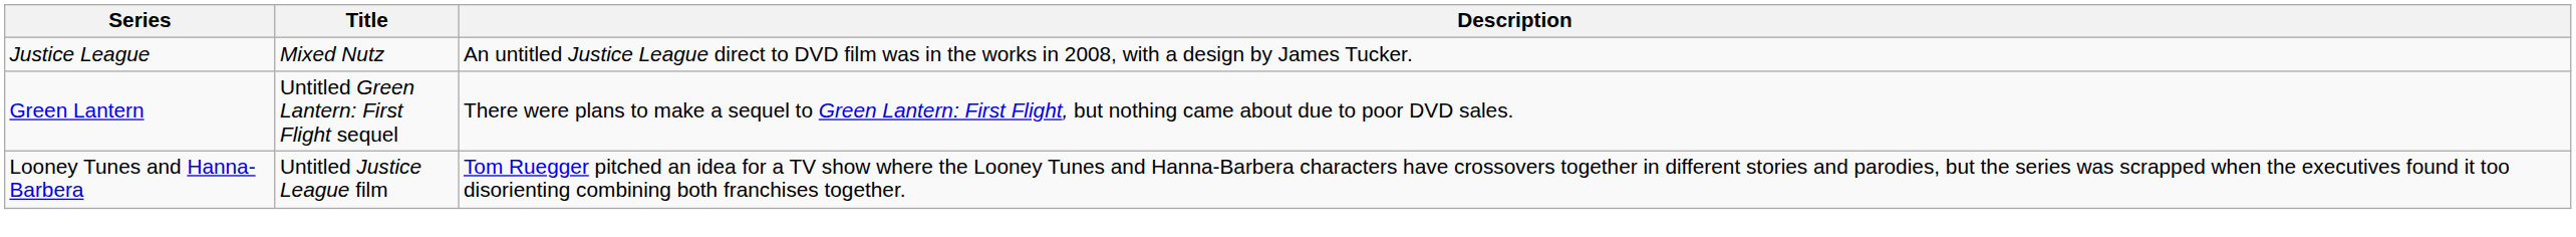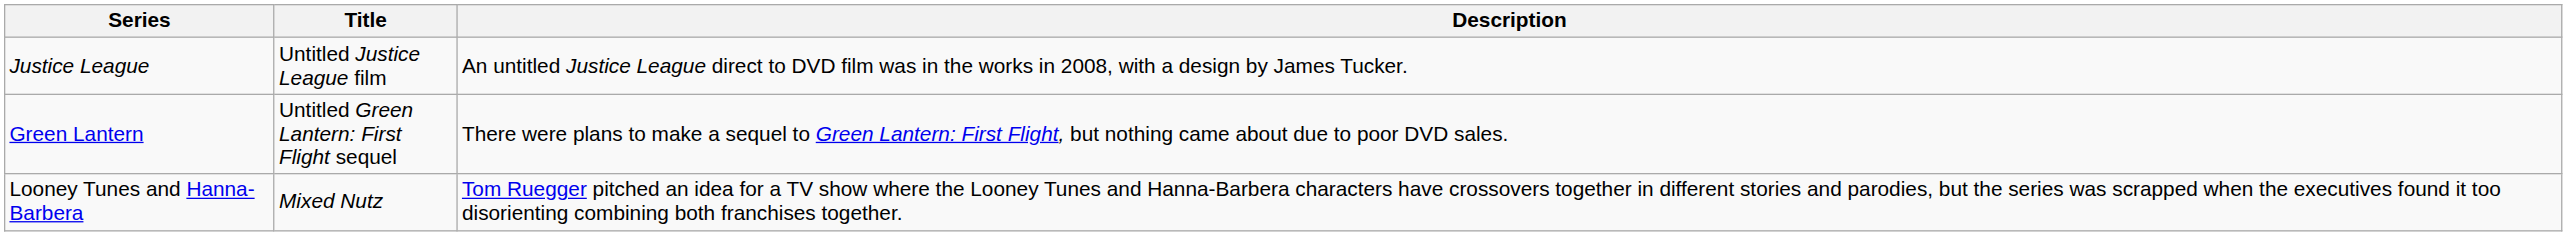 <table class="wikitable">
 <tr>
 <th style="width:150pt;">Series</th>
 <th style="width:100pt;">Title</th>
 <th>Description</th>
 </tr>
 <tr>
 <td><em>Justice League</em></td>
-<td><em>Mixed Nutz</em></td>
+<td>Untitled <em>Justice League</em> film</td>
 <td>An untitled <em>Justice League</em> direct to DVD film was in the works in 2008, with a design by James Tucker.</td>
 </tr>
 <tr>
 <td><a href='#'>Green Lantern</a></td>
 <td>Untitled <em>Green Lantern: First Flight</em> sequel</td>
 <td>There were plans to make a sequel to <em><a href='#'>Green Lantern: First Flight</a>,</em> but nothing came about due to poor DVD sales.</td>
 </tr>
 <tr>
 <td>Looney Tunes and <a href='#'>Hanna-Barbera</a></td>
-<td>Untitled <em>Justice League</em> film</td>
+<td><em>Mixed Nutz</em></td>
 <td><a href='#'>Tom Ruegger</a> pitched an idea for a TV show where the Looney Tunes and Hanna-Barbera characters have crossovers together in different stories and parodies, but the series was scrapped when the executives found it too  disorienting combining both franchises together.</td>
 </tr>
 </table>
